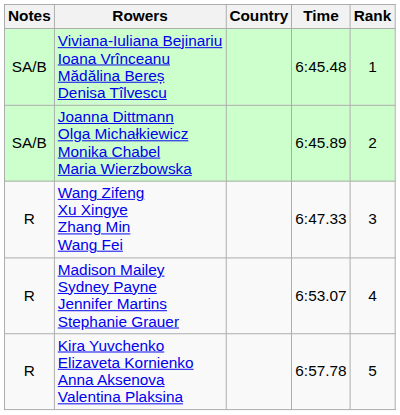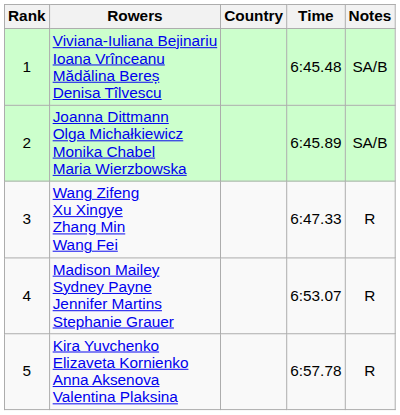 <table class="wikitable" style="text-align:center">
 <tr>
-<th>Notes</th>
+<th>Rank</th>
 <th>Rowers</th>
 <th>Country</th>
 <th>Time</th>
-<th>Rank</th>
+<th>Notes</th>
 </tr>
 <tr bgcolor=ccffcc>
-<td>SA/B</td>
+<td>1</td>
 <td align="left"><a href='#'>Viviana-Iuliana Bejinariu</a><br><a href='#'>Ioana Vrînceanu</a><br><a href='#'>Mădălina Bereș</a><br><a href='#'>Denisa Tîlvescu</a></td>
 <td align="left"></td>
 <td>6:45.48</td>
-<td>1</td>
+<td>SA/B</td>
 </tr>
 <tr bgcolor=ccffcc>
-<td>SA/B</td>
+<td>2</td>
 <td align="left"><a href='#'>Joanna Dittmann</a><br><a href='#'>Olga Michałkiewicz</a><br><a href='#'>Monika Chabel</a><br><a href='#'>Maria Wierzbowska</a></td>
 <td align="left"></td>
 <td>6:45.89</td>
-<td>2</td>
+<td>SA/B</td>
 </tr>
 <tr>
-<td>R</td>
+<td>3</td>
 <td align="left"><a href='#'>Wang Zifeng</a><br><a href='#'>Xu Xingye</a><br><a href='#'>Zhang Min</a><br><a href='#'>Wang Fei</a></td>
 <td align="left"></td>
 <td>6:47.33</td>
-<td>3</td>
+<td>R</td>
 </tr>
 <tr>
-<td>R</td>
+<td>4</td>
 <td align="left"><a href='#'>Madison Mailey</a><br><a href='#'>Sydney Payne</a><br><a href='#'>Jennifer Martins</a><br><a href='#'>Stephanie Grauer</a></td>
 <td align="left"></td>
 <td>6:53.07</td>
-<td>4</td>
+<td>R</td>
 </tr>
 <tr>
-<td>R</td>
+<td>5</td>
 <td align="left"><a href='#'>Kira Yuvchenko</a><br><a href='#'>Elizaveta Kornienko</a><br><a href='#'>Anna Aksenova</a><br><a href='#'>Valentina Plaksina</a></td>
 <td align="left"></td>
 <td>6:57.78</td>
-<td>5</td>
+<td>R</td>
 </tr>
 </table>
